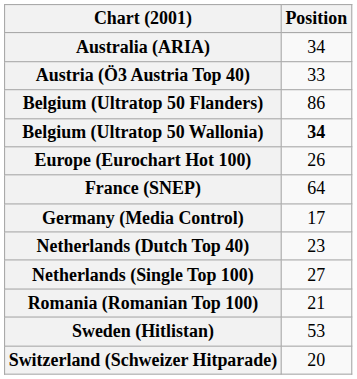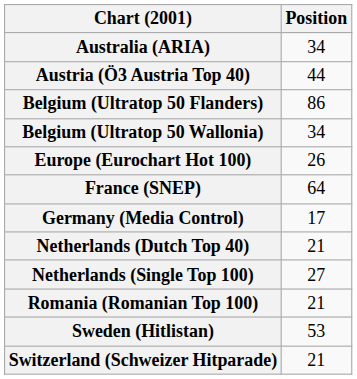 <table class="wikitable sortable plainrowheaders" style="text-align:center">
 <tr>
 <th>Chart (2001)</th>
 <th>Position</th>
 </tr>
 <tr>
 <th scope="row">Australia (ARIA)</th>
 <td>34</td>
 </tr>
 <tr>
 <th scope="row">Austria (Ö3 Austria Top 40)</th>
-<td>33</td>
+<td>44</td>
 </tr>
 <tr>
 <th scope="row">Belgium (Ultratop 50 Flanders)</th>
 <td>86</td>
 </tr>
 <tr>
 <th scope="row">Belgium (Ultratop 50 Wallonia)</th>
-<td><strong>34</strong></td>
+<td>34</td>
 </tr>
 <tr>
 <th scope="row">Europe (Eurochart Hot 100)</th>
 <td>26</td>
 </tr>
 <tr>
 <th scope="row">France (SNEP)</th>
 <td>64</td>
 </tr>
 <tr>
 <th scope="row">Germany (Media Control)</th>
 <td>17</td>
 </tr>
 <tr>
 <th scope="row">Netherlands (Dutch Top 40)</th>
-<td>23</td>
+<td>21</td>
 </tr>
 <tr>
 <th scope="row">Netherlands (Single Top 100)</th>
 <td>27</td>
 </tr>
 <tr>
 <th scope="row">Romania (Romanian Top 100)</th>
 <td>21</td>
 </tr>
 <tr>
 <th scope="row">Sweden (Hitlistan)</th>
 <td>53</td>
 </tr>
 <tr>
 <th scope="row">Switzerland (Schweizer Hitparade)</th>
-<td>20</td>
+<td>21</td>
 </tr>
 </table>
